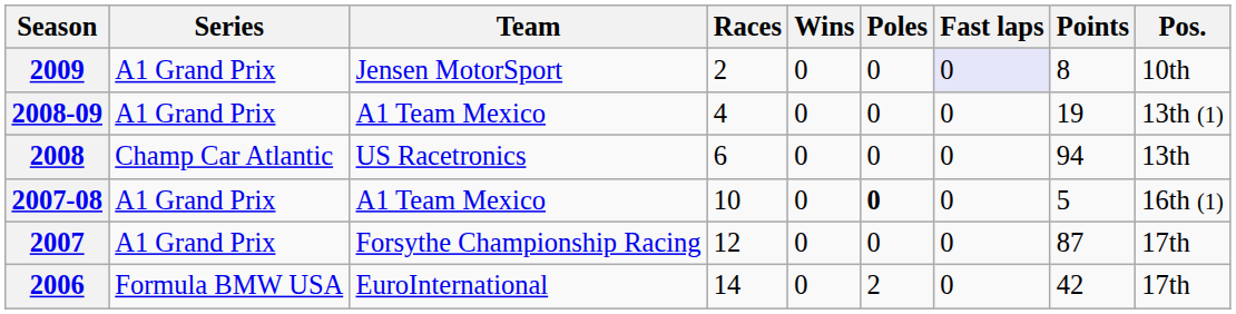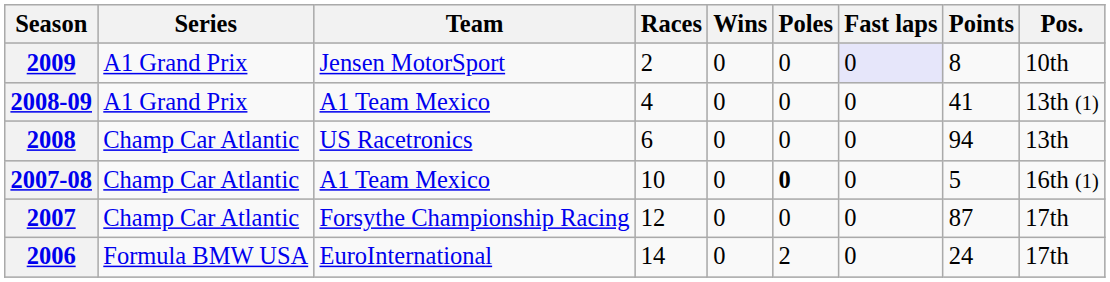 <table class="wikitable">
 <tr>
 <th>Season</th>
 <th>Series</th>
 <th>Team</th>
 <th>Races</th>
 <th>Wins</th>
 <th>Poles</th>
 <th>Fast laps</th>
 <th>Points</th>
 <th>Pos.</th>
 </tr>
 <tr>
 <th><a href='#'>2009</a></th>
 <td><a href='#'>A1 Grand Prix</a></td>
 <td><a href='#'>Jensen MotorSport</a></td>
 <td>2</td>
 <td>0</td>
 <td>0</td>
 <td style="background: lavender;">0</td>
 <td>8</td>
 <td>10th</td>
 </tr>
 <tr>
 <th><a href='#'>2008-09</a></th>
 <td><a href='#'>A1 Grand Prix</a></td>
 <td><a href='#'>A1 Team Mexico</a></td>
 <td>4</td>
 <td>0</td>
 <td>0</td>
 <td>0</td>
-<td>19</td>
+<td>41</td>
 <td>13th <small>(1)</small></td>
 </tr>
 <tr>
 <th><a href='#'>2008</a></th>
 <td><a href='#'>Champ Car Atlantic</a></td>
 <td><a href='#'>US Racetronics</a></td>
 <td>6</td>
 <td>0</td>
 <td>0</td>
 <td>0</td>
 <td>94</td>
 <td>13th</td>
 </tr>
 <tr>
 <th><a href='#'>2007-08</a></th>
-<td><a href='#'>A1 Grand Prix</a></td>
+<td><a href='#'>Champ Car Atlantic</a></td>
 <td><a href='#'>A1 Team Mexico</a></td>
 <td>10</td>
 <td>0</td>
 <td><strong>0</strong></td>
 <td>0</td>
 <td>5</td>
 <td>16th <small>(1)</small></td>
 </tr>
 <tr>
 <th><a href='#'>2007</a></th>
-<td><a href='#'>A1 Grand Prix</a></td>
+<td><a href='#'>Champ Car Atlantic</a></td>
 <td><a href='#'>Forsythe Championship Racing</a></td>
 <td>12</td>
 <td>0</td>
 <td>0</td>
 <td>0</td>
 <td>87</td>
 <td>17th</td>
 </tr>
 <tr>
 <th><a href='#'>2006</a></th>
 <td><a href='#'>Formula BMW USA</a></td>
 <td><a href='#'>EuroInternational</a></td>
 <td>14</td>
 <td>0</td>
 <td>2</td>
 <td>0</td>
-<td>42</td>
+<td>24</td>
 <td>17th</td>
 </tr>
 </table>
